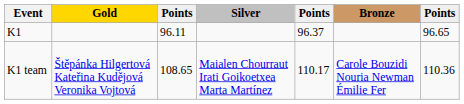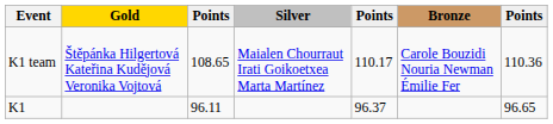 <table class="wikitable" width=100%>
 <tr>
 <th>Event</th>
 <td align=center bgcolor="gold"><strong>Gold</strong></td>
 <td align=center bgcolor="EFEFEF"><strong>Points</strong></td>
 <td align=center bgcolor="silver"><strong>Silver</strong></td>
 <td align=center bgcolor="EFEFEF"><strong>Points</strong></td>
 <td align=center bgcolor="CC9966"><strong>Bronze</strong></td>
 <td align=center bgcolor="EFEFEF"><strong>Points</strong></td>
 </tr>
 <tr>
+<td>K1 team</td>
+<td><br><a href='#'>Štěpánka Hilgertová</a><br><a href='#'>Kateřina Kudějová</a><br><a href='#'>Veronika Vojtová</a></td>
+<td>108.65</td>
+<td><br><a href='#'>Maialen Chourraut</a><br><a href='#'>Irati Goikoetxea</a><br><a href='#'>Marta Martínez</a></td>
+<td>110.17</td>
+<td><br><a href='#'>Carole Bouzidi</a><br><a href='#'>Nouria Newman</a><br><a href='#'>Émilie Fer</a></td>
+<td>110.36</td>
+</tr>
+<tr>
 <td>K1</td>
 <td></td>
 <td>96.11</td>
 <td></td>
 <td>96.37</td>
 <td></td>
 <td>96.65</td>
 </tr>
-<tr>
-<td>K1 team</td>
-<td><br><a href='#'>Štěpánka Hilgertová</a><br><a href='#'>Kateřina Kudějová</a><br><a href='#'>Veronika Vojtová</a></td>
-<td>108.65</td>
-<td><br><a href='#'>Maialen Chourraut</a><br><a href='#'>Irati Goikoetxea</a><br><a href='#'>Marta Martínez</a></td>
-<td>110.17</td>
-<td><br><a href='#'>Carole Bouzidi</a><br><a href='#'>Nouria Newman</a><br><a href='#'>Émilie Fer</a></td>
-<td>110.36</td>
-</tr>
 </table>
